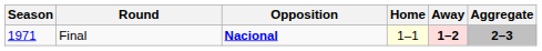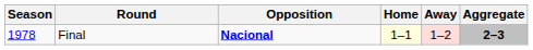 <table class="wikitable">
 <tr>
 <th>Season</th>
 <th width=200>Round</th>
 <th width=200>Opposition</th>
 <th>Home</th>
 <th>Away</th>
 <th>Aggregate</th>
 </tr>
 <tr>
-<td><a href='#'>1971</a></td>
+<td><a href='#'>1978</a></td>
 <td>Final</td>
 <td><strong> <a href='#'>Nacional</a></strong></td>
 <td style="text-align:center; background:#ffd;">1–1</td>
-<td style="text-align:center; background:#fdd;"><strong>1–2</strong></td>
+<td style="text-align:center; background:#fdd;">1–2</td>
 <td bgcolor=Silver style="text-align:center;"><strong>2–3</strong></td>
 </tr>
 </table>
